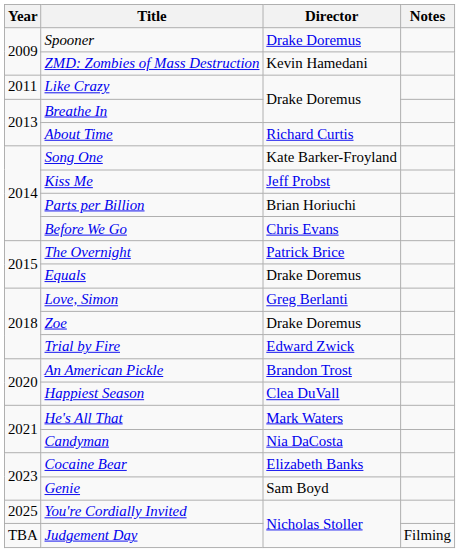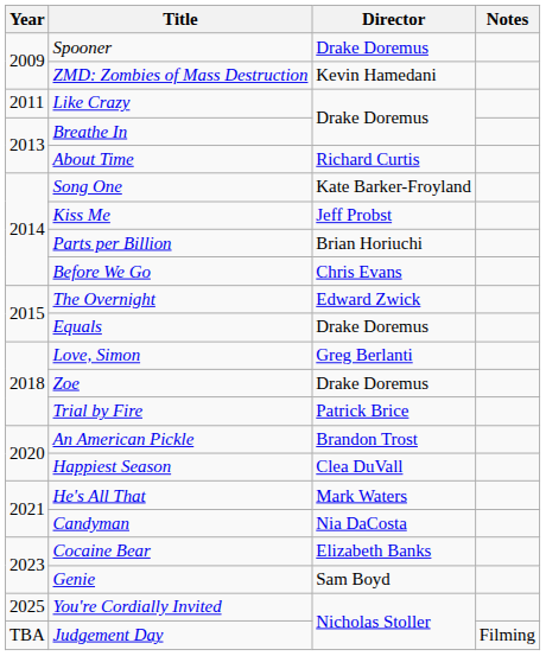 <table class="wikitable">
 <tr>
 <th>Year</th>
 <th>Title</th>
 <th>Director</th>
 <th>Notes</th>
 </tr>
 <tr>
 <td rowspan=2>2009</td>
 <td><em>Spooner</em></td>
 <td><a href='#'>Drake Doremus</a></td>
 <td></td>
 </tr>
 <tr>
 <td><em><a href='#'>ZMD: Zombies of Mass Destruction</a></em></td>
 <td>Kevin Hamedani</td>
 <td></td>
 </tr>
 <tr>
 <td>2011</td>
 <td><em><a href='#'>Like Crazy</a></em></td>
 <td rowspan=2>Drake Doremus</td>
 <td></td>
 </tr>
 <tr>
 <td rowspan=2>2013</td>
 <td><em><a href='#'>Breathe In</a></em></td>
 <td></td>
 </tr>
 <tr>
 <td><em><a href='#'>About Time</a></em></td>
 <td><a href='#'>Richard Curtis</a></td>
 <td></td>
 </tr>
 <tr>
 <td rowspan=4>2014</td>
 <td><em><a href='#'>Song One</a></em></td>
 <td>Kate Barker-Froyland</td>
 <td></td>
 </tr>
 <tr>
 <td><em><a href='#'>Kiss Me</a></em></td>
 <td><a href='#'>Jeff Probst</a></td>
 <td></td>
 </tr>
 <tr>
 <td><em><a href='#'>Parts per Billion</a></em></td>
 <td>Brian Horiuchi</td>
 <td></td>
 </tr>
 <tr>
 <td><em><a href='#'>Before We Go</a></em></td>
 <td><a href='#'>Chris Evans</a></td>
 <td></td>
 </tr>
 <tr>
 <td rowspan=2>2015</td>
 <td><em><a href='#'>The Overnight</a></em></td>
-<td><a href='#'>Patrick Brice</a></td>
+<td><a href='#'>Edward Zwick</a></td>
 <td></td>
 </tr>
 <tr>
 <td><em><a href='#'>Equals</a></em></td>
 <td>Drake Doremus</td>
 <td></td>
 </tr>
 <tr>
 <td rowspan=3>2018</td>
 <td><em><a href='#'>Love, Simon</a></em></td>
 <td><a href='#'>Greg Berlanti</a></td>
 <td></td>
 </tr>
 <tr>
 <td><em><a href='#'>Zoe</a></em></td>
 <td>Drake Doremus</td>
 <td></td>
 </tr>
 <tr>
 <td><em><a href='#'>Trial by Fire</a></em></td>
-<td><a href='#'>Edward Zwick</a></td>
+<td><a href='#'>Patrick Brice</a></td>
 <td></td>
 </tr>
 <tr>
 <td rowspan=2>2020</td>
 <td><em><a href='#'>An American Pickle</a></em></td>
 <td><a href='#'>Brandon Trost</a></td>
 <td></td>
 </tr>
 <tr>
 <td><em><a href='#'>Happiest Season</a></em></td>
 <td><a href='#'>Clea DuVall</a></td>
 <td></td>
 </tr>
 <tr>
 <td rowspan=2>2021</td>
 <td><em><a href='#'>He's All That</a></em></td>
 <td><a href='#'>Mark Waters</a></td>
 <td></td>
 </tr>
 <tr>
 <td><em><a href='#'>Candyman</a></em></td>
 <td><a href='#'>Nia DaCosta</a></td>
 <td></td>
 </tr>
 <tr>
 <td rowspan=2>2023</td>
 <td><em><a href='#'>Cocaine Bear</a></em></td>
 <td><a href='#'>Elizabeth Banks</a></td>
 <td></td>
 </tr>
 <tr>
 <td><em><a href='#'>Genie</a></em></td>
 <td>Sam Boyd</td>
 <td></td>
 </tr>
 <tr>
 <td>2025</td>
 <td><em><a href='#'>You're Cordially Invited</a></em></td>
 <td rowspan="2"><a href='#'>Nicholas Stoller</a></td>
 <td></td>
 </tr>
 <tr>
 <td>TBA</td>
 <td><em><a href='#'>Judgement Day</a></em></td>
 <td>Filming</td>
 </tr>
 </table>
